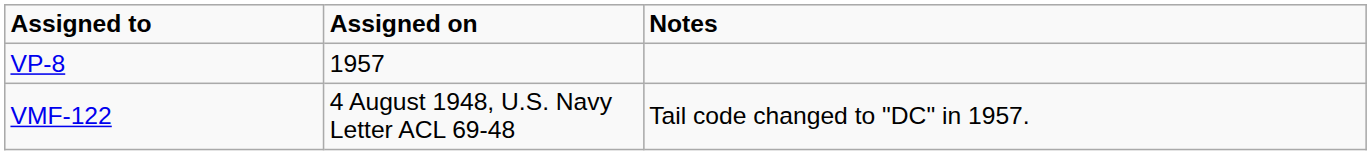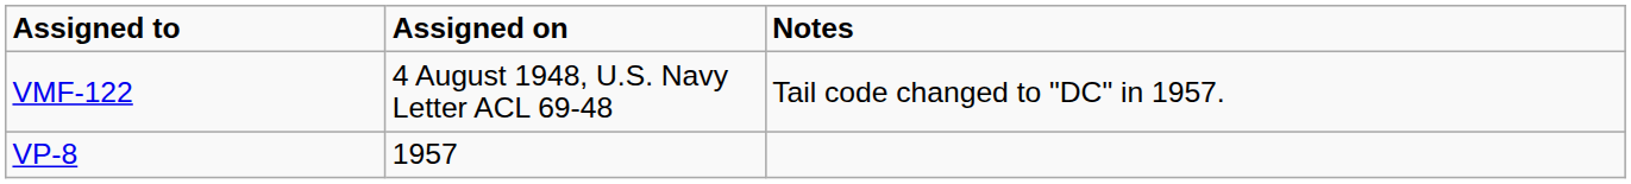 <table class="wikitable" style="width: 70%;">
 <tr>
 <td style="width: 200px;"><strong>Assigned to</strong></td>
 <td style="width: 200px;"><strong>Assigned on</strong></td>
 <td><strong>Notes</strong></td>
 </tr>
 <tr>
+<td><a href='#'>VMF-122</a></td>
+<td>4 August 1948, U.S. Navy Letter ACL 69-48</td>
+<td>Tail code changed to "DC" in 1957.</td>
+</tr>
+<tr>
 <td><a href='#'>VP-8</a></td>
 <td>1957</td>
 <td></td>
 </tr>
-<tr>
-<td><a href='#'>VMF-122</a></td>
-<td>4 August 1948, U.S. Navy Letter ACL 69-48</td>
-<td>Tail code changed to "DC" in 1957.</td>
-</tr>
 </table>
